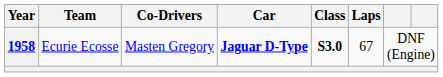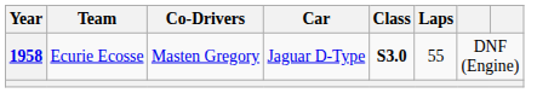 <table class="wikitable" style="text-align:center; font-size:90%">
 <tr>
 <th>Year</th>
 <th>Team</th>
 <th>Co-Drivers</th>
 <th>Car</th>
 <th>Class</th>
 <th>Laps</th>
 <th></th>
 <th></th>
 </tr>
 <tr>
 <th><a href='#'>1958</a></th>
 <td align=left> <a href='#'>Ecurie Ecosse</a></td>
 <td align=left> <a href='#'>Masten Gregory</a></td>
-<td align=left><strong><a href='#'>Jaguar D-Type</a></strong></td>
+<td align=left><a href='#'>Jaguar D-Type</a></td>
 <td><strong>S3.0</strong></td>
-<td>67</td>
+<td>55</td>
 <td colspan=2>DNF<br>(Engine)</td>
 </tr>
 <tr>
 <th colspan="8"></th>
 </tr>
 </table>
